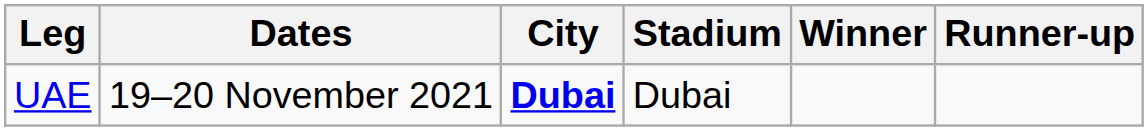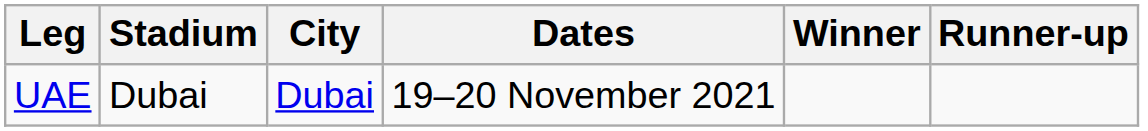 <table class="wikitable sortable">
 <tr bgcolor="#efefef">
 <th>Leg</th>
+<th>Stadium</th>
+<th>City</th>
 <th>Dates</th>
-<th>City</th>
-<th>Stadium</th>
 <th>Winner</th>
 <th>Runner-up</th>
 </tr>
 <tr>
 <td><a href='#'>UAE</a></td>
+<td>Dubai</td>
+<td><a href='#'>Dubai</a></td>
 <td align=center>19–20 November 2021</td>
-<td><strong><a href='#'>Dubai</a></strong></td>
-<td>Dubai</td>
 <td></td>
 <td></td>
 </tr>
 </table>
